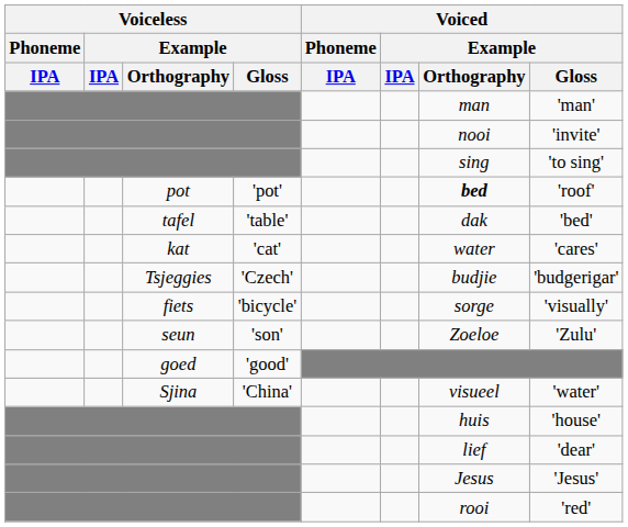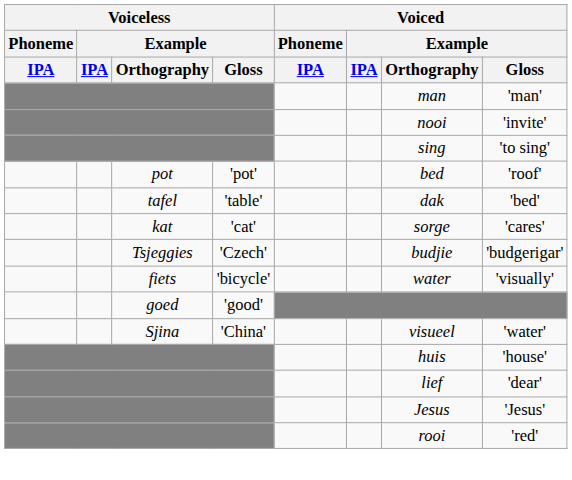 <table class="wikitable" style="text-align: center">
 <tr>
 <th colspan="4">Voiceless</th>
 <th colspan="4">Voiced</th>
 </tr>
 <tr>
 <th>Phoneme</th>
 <th colspan="3">Example</th>
 <th>Phoneme</th>
 <th colspan="3">Example</th>
 </tr>
 <tr>
 <th><a href='#'>IPA</a></th>
 <th><a href='#'>IPA</a></th>
 <th>Orthography</th>
 <th>Gloss</th>
 <th><a href='#'>IPA</a></th>
 <th><a href='#'>IPA</a></th>
 <th>Orthography</th>
 <th>Gloss</th>
 </tr>
 <tr>
 <td colspan="4" style="background:gray"></td>
 <td></td>
 <td></td>
 <td><em>man</em></td>
 <td>'man'</td>
 </tr>
 <tr>
 <td colspan="4" style="background:gray"></td>
 <td></td>
 <td></td>
 <td><em>nooi</em></td>
 <td>'invite'</td>
 </tr>
 <tr>
 <td colspan="4" style="background:gray"></td>
 <td></td>
 <td></td>
 <td><em>sing</em></td>
 <td>'to sing'</td>
 </tr>
 <tr>
 <td></td>
 <td></td>
 <td><em>pot</em></td>
 <td>'pot'</td>
 <td></td>
 <td></td>
-<td><strong><em>bed</em></strong></td>
+<td><em>bed</em></td>
 <td>'roof'</td>
 </tr>
 <tr>
 <td></td>
 <td></td>
 <td><em>tafel</em></td>
 <td>'table'</td>
 <td></td>
 <td></td>
 <td><em>dak</em></td>
 <td>'bed'</td>
 </tr>
 <tr>
 <td></td>
 <td></td>
 <td><em>kat</em></td>
 <td>'cat'</td>
 <td></td>
 <td></td>
-<td><em>water</em></td>
+<td><em>sorge</em></td>
 <td>'cares'</td>
 </tr>
 <tr>
 <td></td>
 <td></td>
 <td><em>Tsjeggies</em></td>
 <td>'Czech'</td>
 <td></td>
 <td></td>
 <td><em>budjie</em></td>
 <td>'budgerigar'</td>
 </tr>
 <tr>
 <td></td>
 <td></td>
 <td><em>fiets</em></td>
 <td>'bicycle'</td>
 <td></td>
 <td></td>
-<td><em>sorge</em></td>
+<td><em>water</em></td>
 <td>'visually'</td>
-</tr>
-<tr>
-<td></td>
-<td></td>
-<td><em>seun</em></td>
-<td>'son'</td>
-<td></td>
-<td></td>
-<td><em>Zoeloe</em></td>
-<td>'Zulu'</td>
 </tr>
 <tr>
 <td></td>
 <td></td>
 <td><em>goed</em></td>
 <td>'good'</td>
 <td colspan="4" style="background:gray"></td>
 </tr>
 <tr>
 <td></td>
 <td></td>
 <td><em>Sjina</em></td>
 <td>'China'</td>
 <td></td>
 <td></td>
 <td><em>visueel</em></td>
 <td>'water'</td>
 </tr>
 <tr>
 <td colspan="4" style="background:gray"></td>
 <td></td>
 <td></td>
 <td><em>huis</em></td>
 <td>'house'</td>
 </tr>
 <tr>
 <td colspan="4" style="background:gray"></td>
 <td></td>
 <td></td>
 <td><em>lief</em></td>
 <td>'dear'</td>
 </tr>
 <tr>
 <td colspan="4" style="background:gray"></td>
 <td></td>
 <td></td>
 <td><em>Jesus</em></td>
 <td>'Jesus'</td>
 </tr>
 <tr>
 <td colspan="4" style="background:gray"></td>
 <td></td>
 <td></td>
 <td><em>rooi</em></td>
 <td>'red'</td>
 </tr>
 </table>
